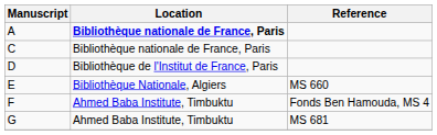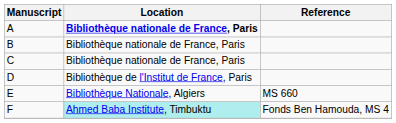 <table class="wikitable">
 <tr>
 <th>Manuscript</th>
 <th>Location</th>
 <th>Reference</th>
 </tr>
 <tr>
 <td>A</td>
 <td><strong><a href='#'>Bibliothèque nationale de France</a>, Paris</strong></td>
+<td></td>
+</tr>
+<tr>
+<td>B</td>
+<td>Bibliothèque nationale de France, Paris</td>
 <td></td>
 </tr>
 <tr>
 <td>C</td>
 <td>Bibliothèque nationale de France, Paris</td>
 <td></td>
 </tr>
 <tr>
 <td>D</td>
 <td>Bibliothèque de <a href='#'>l'Institut de France</a>, Paris</td>
 <td></td>
 </tr>
 <tr>
 <td>E</td>
 <td><a href='#'>Bibliothèque Nationale</a>, Algiers</td>
 <td>MS 660</td>
 </tr>
 <tr>
 <td>F</td>
-<td><a href='#'>Ahmed Baba Institute</a>, Timbuktu</td>
+<td style="background: paleturquoise;"><a href='#'>Ahmed Baba Institute</a>, Timbuktu</td>
 <td>Fonds Ben Hamouda, MS 4</td>
-</tr>
-<tr>
-<td>G</td>
-<td>Ahmed Baba Institute, Timbuktu</td>
-<td>MS 681</td>
 </tr>
 <tr>
 </tr>
 </table>
